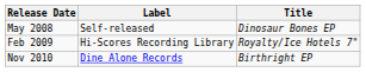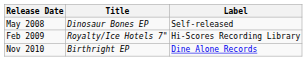 <table class="wikitable">
 <tr>
 <th>Release Date</th>
+<th>Title</th>
 <th>Label</th>
-<th>Title</th>
 </tr>
 <tr>
 <td>May 2008</td>
+<td><em>Dinosaur Bones EP</em></td>
 <td>Self-released</td>
-<td><em>Dinosaur Bones EP</em></td>
 </tr>
 <tr>
 <td>Feb 2009</td>
+<td><em>Royalty/Ice Hotels 7"</em></td>
 <td>Hi-Scores Recording Library</td>
-<td><em>Royalty/Ice Hotels 7"</em></td>
 </tr>
 <tr>
 <td>Nov 2010</td>
+<td><em>Birthright EP</em></td>
 <td><a href='#'>Dine Alone Records</a></td>
-<td><em>Birthright EP</em></td>
 </tr>
 </table>
